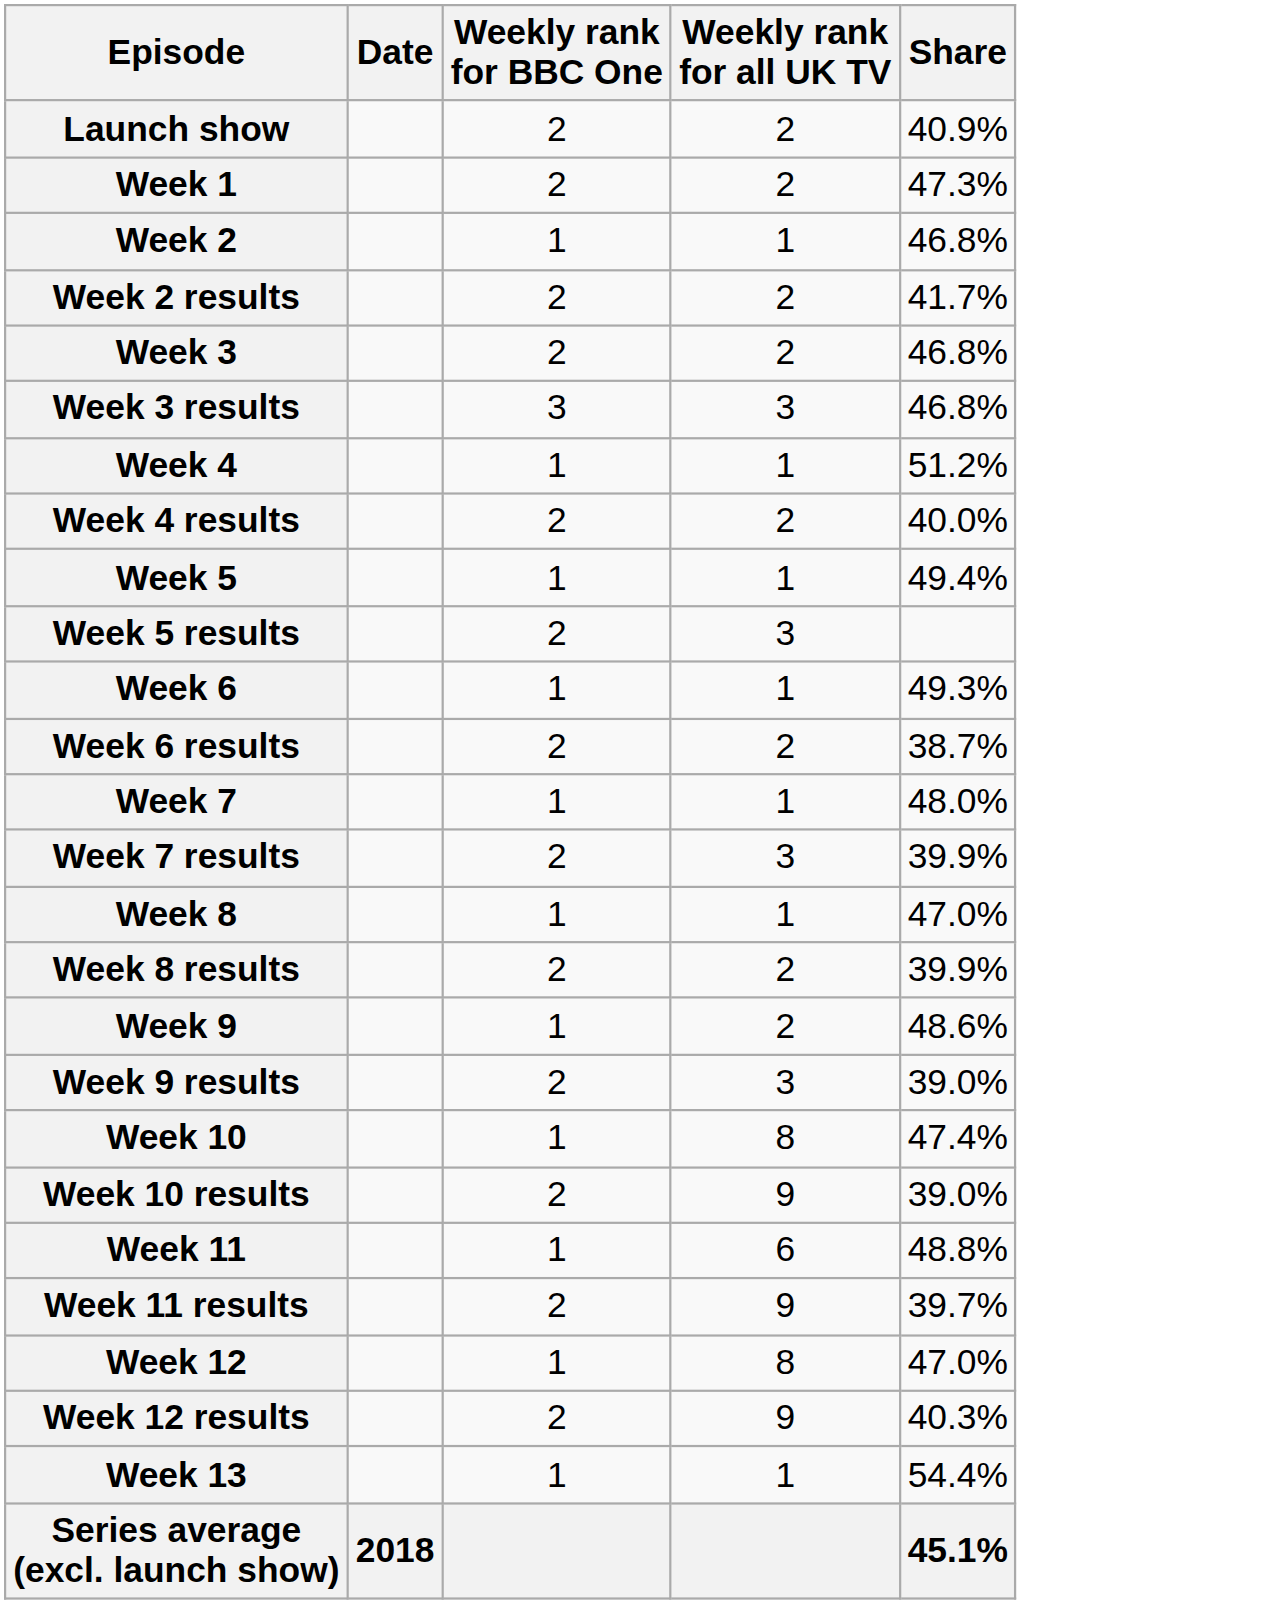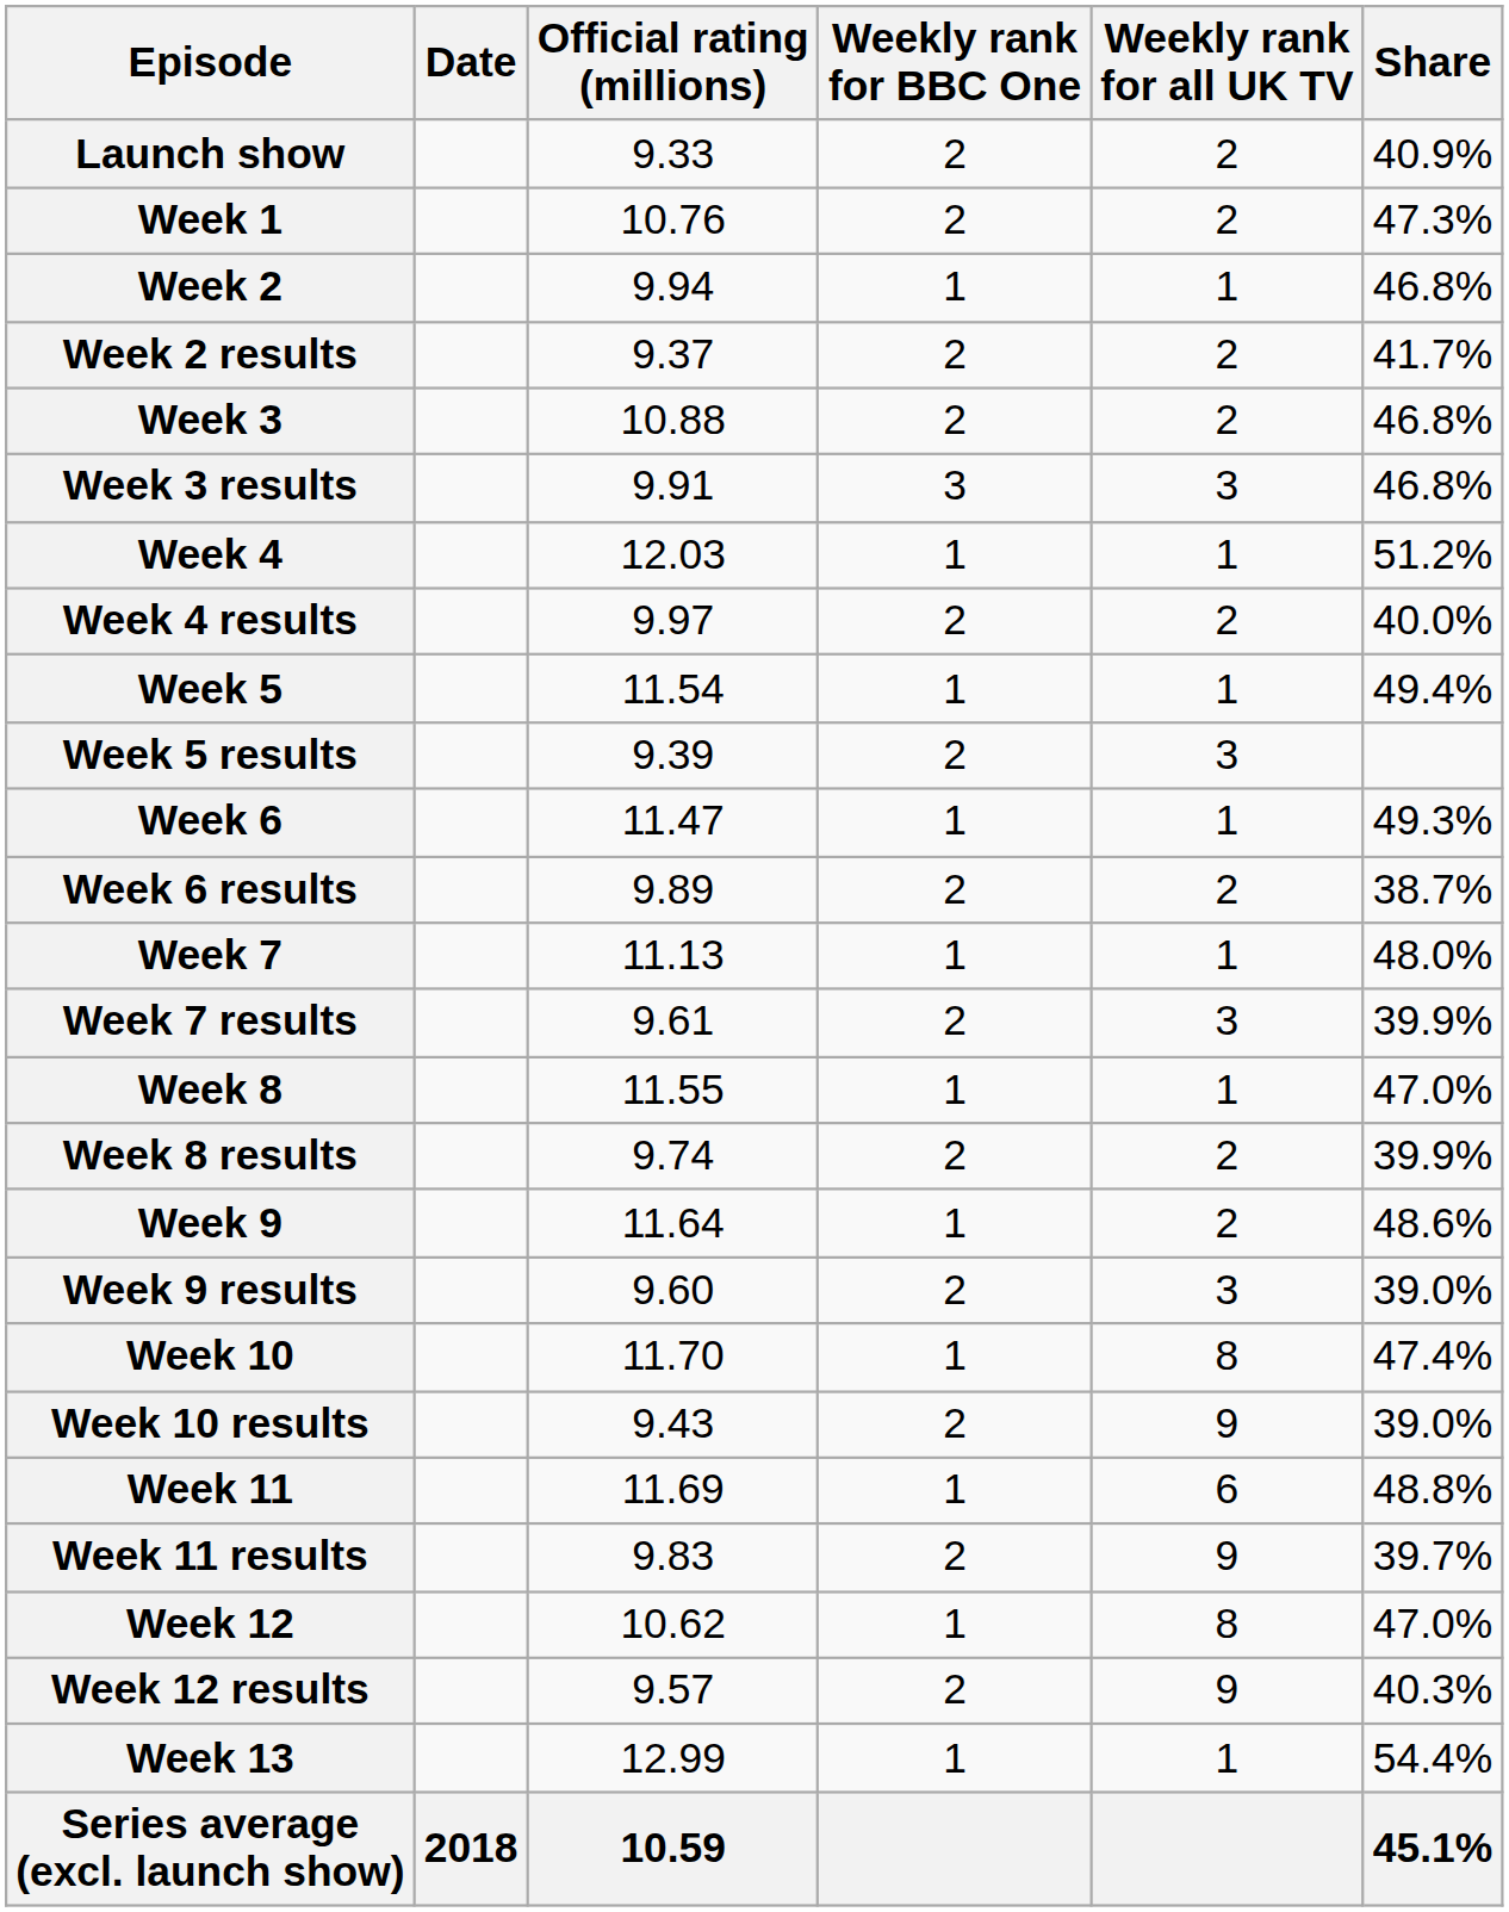 <table class="wikitable sortable" style="text-align:center">
 <tr>
 <th scope="col">Episode</th>
 <th scope="col">Date</th>
+<th scope="col">Official rating<br>(millions)</th>
 <th scope="col">Weekly rank<br>for BBC One</th>
 <th scope="col">Weekly rank<br>for all UK TV</th>
 <th scope="col">Share</th>
 </tr>
 <tr>
 <th scope="row">Launch show</th>
 <td></td>
+<td>9.33</td>
 <td>2</td>
 <td>2</td>
 <td>40.9%</td>
 </tr>
 <tr>
 <th scope="row">Week 1</th>
 <td></td>
+<td>10.76</td>
 <td>2</td>
 <td>2</td>
 <td>47.3%</td>
 </tr>
 <tr>
 <th scope="row">Week 2</th>
 <td></td>
+<td>9.94</td>
 <td>1</td>
 <td>1</td>
 <td>46.8%</td>
 </tr>
 <tr>
 <th scope="row">Week 2 results</th>
 <td></td>
+<td>9.37</td>
 <td>2</td>
 <td>2</td>
 <td>41.7%</td>
 </tr>
 <tr>
 <th scope="row">Week 3</th>
 <td></td>
+<td>10.88</td>
 <td>2</td>
 <td>2</td>
 <td>46.8%</td>
 </tr>
 <tr>
 <th scope="row">Week 3 results</th>
 <td></td>
+<td>9.91</td>
 <td>3</td>
 <td>3</td>
 <td>46.8%</td>
 </tr>
 <tr>
 <th scope="row">Week 4</th>
 <td></td>
+<td>12.03</td>
 <td>1</td>
 <td>1</td>
 <td>51.2%</td>
 </tr>
 <tr>
 <th scope="row">Week 4 results</th>
 <td></td>
+<td>9.97</td>
 <td>2</td>
 <td>2</td>
 <td>40.0%</td>
 </tr>
 <tr>
 <th scope="row">Week 5</th>
 <td></td>
+<td>11.54</td>
 <td>1</td>
 <td>1</td>
 <td>49.4%</td>
 </tr>
 <tr>
 <th scope="row">Week 5 results</th>
 <td></td>
+<td>9.39</td>
 <td>2</td>
 <td>3</td>
 <td></td>
 </tr>
 <tr>
 <th scope="row">Week 6</th>
 <td></td>
+<td>11.47</td>
 <td>1</td>
 <td>1</td>
 <td>49.3%</td>
 </tr>
 <tr>
 <th scope="row">Week 6 results</th>
 <td></td>
+<td>9.89</td>
 <td>2</td>
 <td>2</td>
 <td>38.7%</td>
 </tr>
 <tr>
 <th scope="row">Week 7</th>
 <td></td>
+<td>11.13</td>
 <td>1</td>
 <td>1</td>
 <td>48.0%</td>
 </tr>
 <tr>
 <th scope="row">Week 7 results</th>
 <td></td>
+<td>9.61</td>
 <td>2</td>
 <td>3</td>
 <td>39.9%</td>
 </tr>
 <tr>
 <th scope="row">Week 8</th>
 <td></td>
+<td>11.55</td>
 <td>1</td>
 <td>1</td>
 <td>47.0%</td>
 </tr>
 <tr>
 <th scope="row">Week 8 results</th>
 <td></td>
+<td>9.74</td>
 <td>2</td>
 <td>2</td>
 <td>39.9%</td>
 </tr>
 <tr>
 <th scope="row">Week 9</th>
 <td></td>
+<td>11.64</td>
 <td>1</td>
 <td>2</td>
 <td>48.6%</td>
 </tr>
 <tr>
 <th scope="row">Week 9 results</th>
 <td></td>
+<td>9.60</td>
 <td>2</td>
 <td>3</td>
 <td>39.0%</td>
 </tr>
 <tr>
 <th scope="row">Week 10</th>
 <td></td>
+<td>11.70</td>
 <td>1</td>
 <td>8</td>
 <td>47.4%</td>
 </tr>
 <tr>
 <th scope="row">Week 10 results</th>
 <td></td>
+<td>9.43</td>
 <td>2</td>
 <td>9</td>
 <td>39.0%</td>
 </tr>
 <tr>
 <th scope="row">Week 11</th>
 <td></td>
+<td>11.69</td>
 <td>1</td>
 <td>6</td>
 <td>48.8%</td>
 </tr>
 <tr>
 <th scope="row">Week 11 results</th>
 <td></td>
+<td>9.83</td>
 <td>2</td>
 <td>9</td>
 <td>39.7%</td>
 </tr>
 <tr>
 <th scope="row">Week 12</th>
 <td></td>
+<td>10.62</td>
 <td>1</td>
 <td>8</td>
 <td>47.0%</td>
 </tr>
 <tr>
 <th scope="row">Week 12 results</th>
 <td></td>
+<td>9.57</td>
 <td>2</td>
 <td>9</td>
 <td>40.3%</td>
 </tr>
 <tr>
 <th scope="row">Week 13</th>
 <td></td>
+<td>12.99</td>
 <td>1</td>
 <td>1</td>
 <td>54.4%</td>
 </tr>
 <tr>
 <th>Series average<br>(excl. launch show)</th>
 <th>2018</th>
+<th>10.59</th>
 <th></th>
 <th></th>
 <th>45.1%</th>
 </tr>
 </table>
